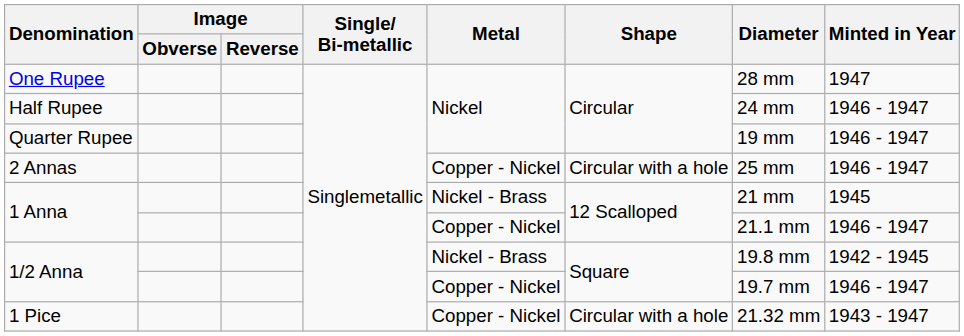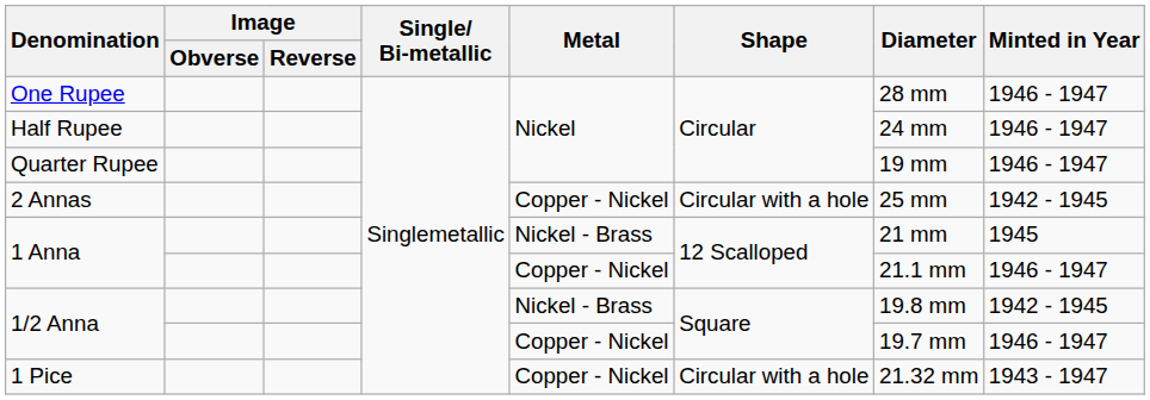 <table class="wikitable">
 <tr>
 <th rowspan="2">Denomination</th>
 <th colspan="2">Image</th>
 <th rowspan="2">Single/<br>Bi-metallic</th>
 <th rowspan="2">Metal</th>
 <th rowspan="2">Shape</th>
 <th rowspan="2">Diameter</th>
 <th rowspan="2">Minted in Year</th>
 </tr>
 <tr>
 <th>Obverse</th>
 <th>Reverse</th>
 </tr>
 <tr>
 <td><a href='#'>One Rupee</a></td>
 <td></td>
 <td></td>
 <td rowspan="9">Singlemetallic</td>
 <td rowspan="3"  >Nickel</td>
 <td rowspan="3">Circular</td>
 <td>28 mm</td>
-<td>1947</td>
+<td>1946 - 1947</td>
 </tr>
 <tr>
 <td>Half Rupee</td>
 <td></td>
 <td></td>
 <td>24 mm</td>
 <td>1946 - 1947</td>
 </tr>
 <tr>
 <td>Quarter Rupee</td>
 <td></td>
 <td></td>
 <td>19 mm</td>
 <td>1946 - 1947</td>
 </tr>
 <tr>
 <td>2 Annas</td>
 <td></td>
 <td></td>
 <td>Copper - Nickel</td>
 <td>Circular with a hole</td>
 <td>25 mm</td>
-<td>1946 - 1947</td>
+<td>1942 - 1945</td>
 </tr>
 <tr>
 <td rowspan="2">1 Anna</td>
 <td></td>
 <td></td>
 <td>Nickel - Brass</td>
 <td rowspan="2">12 Scalloped</td>
 <td>21 mm</td>
 <td>1945</td>
 </tr>
 <tr>
 <td></td>
 <td></td>
 <td>Copper - Nickel</td>
 <td>21.1 mm</td>
 <td>1946 - 1947</td>
 </tr>
 <tr>
 <td rowspan="2">1/2 Anna</td>
 <td></td>
 <td></td>
 <td>Nickel - Brass</td>
 <td rowspan="2">Square</td>
 <td>19.8 mm</td>
 <td>1942 - 1945</td>
 </tr>
 <tr>
 <td></td>
 <td></td>
 <td>Copper - Nickel</td>
 <td>19.7 mm</td>
 <td>1946 - 1947</td>
 </tr>
 <tr>
 <td>1 Pice</td>
 <td></td>
 <td></td>
 <td>Copper - Nickel</td>
 <td>Circular with a hole</td>
 <td>21.32 mm</td>
 <td>1943 - 1947</td>
 </tr>
 </table>
